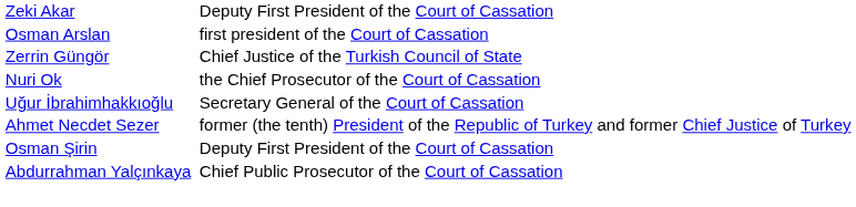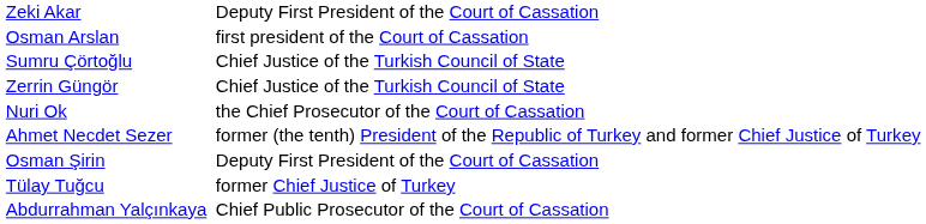 <table>
 <tr>
 <td><a href='#'>Zeki Akar</a></td>
 <td></td>
 <td>Deputy First President of the <a href='#'>Court of Cassation</a></td>
 </tr>
 <tr>
 <td><a href='#'>Osman Arslan</a></td>
 <td></td>
 <td>first president of the <a href='#'>Court of Cassation</a></td>
 </tr>
 <tr>
+<td><a href='#'>Sumru Çörtoğlu</a></td>
+<td></td>
+<td>Chief Justice of the <a href='#'>Turkish Council of State</a></td>
+</tr>
+<tr>
 <td><a href='#'>Zerrin Güngör</a></td>
 <td></td>
 <td>Chief Justice of the <a href='#'>Turkish Council of State</a></td>
 </tr>
 <tr>
 <td><a href='#'>Nuri Ok</a></td>
 <td></td>
 <td>the Chief Prosecutor of the <a href='#'>Court of Cassation</a></td>
-</tr>
-<tr>
-<td><a href='#'>Uğur İbrahimhakkıoğlu</a></td>
-<td></td>
-<td>Secretary General of the <a href='#'>Court of Cassation</a></td>
 </tr>
 <tr>
 <td><a href='#'>Ahmet Necdet Sezer</a></td>
 <td></td>
 <td>former (the tenth) <a href='#'>President</a> of the <a href='#'>Republic of Turkey</a> and former <a href='#'>Chief Justice</a> of <a href='#'>Turkey</a></td>
 </tr>
 <tr>
 <td><a href='#'>Osman Şirin</a></td>
 <td></td>
 <td>Deputy First President of the <a href='#'>Court of Cassation</a></td>
 </tr>
 <tr>
+<td><a href='#'>Tülay Tuğcu</a></td>
+<td></td>
+<td>former <a href='#'>Chief Justice</a> of <a href='#'>Turkey</a></td>
+</tr>
+<tr>
 <td><a href='#'>Abdurrahman Yalçınkaya</a></td>
 <td></td>
 <td>Chief Public Prosecutor of the <a href='#'>Court of Cassation</a></td>
 </tr>
 </table>
